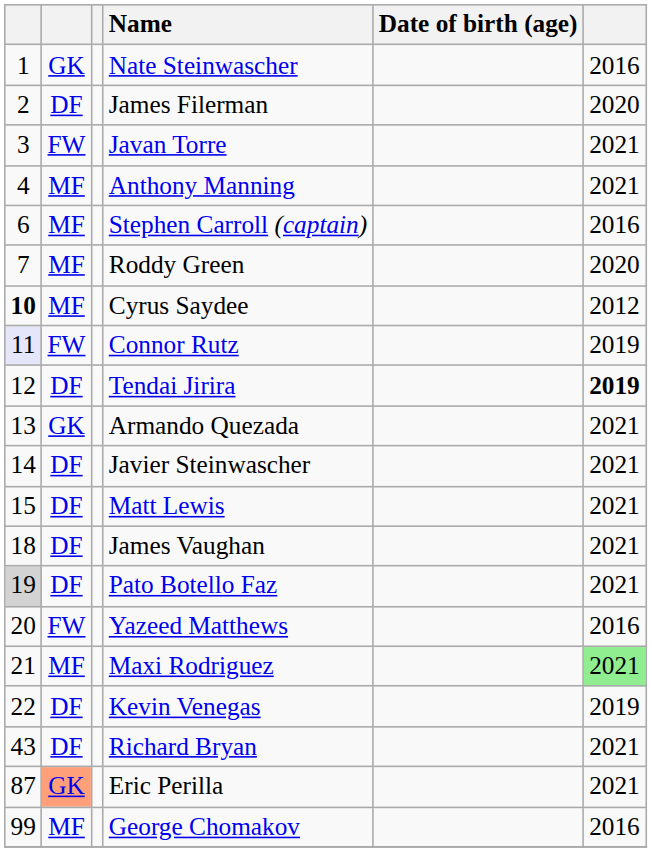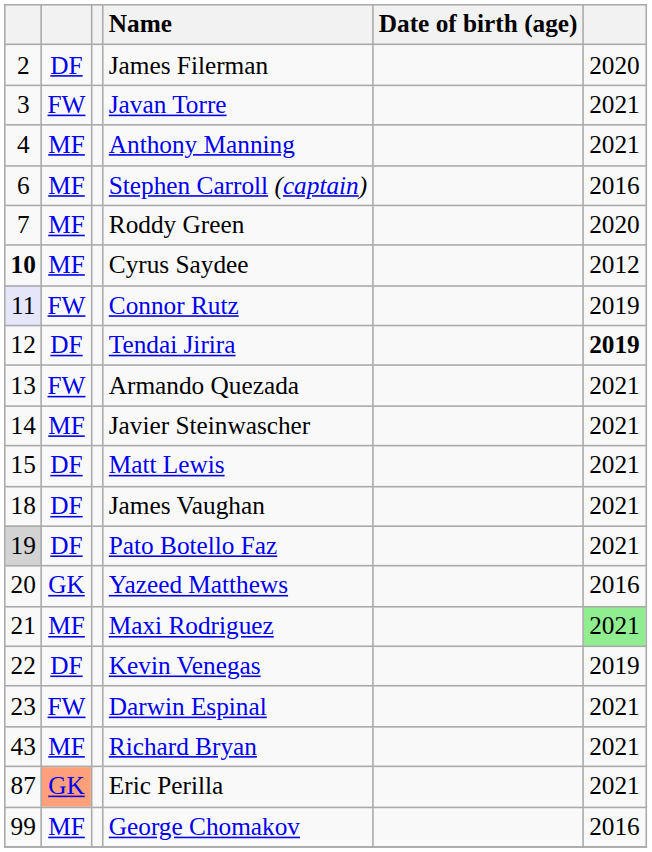 <table class="wikitable sortable" style="text-align:center;">
 <tr>
 <th></th>
 <th></th>
 <th></th>
 <th style="text-align:left;">Name</th>
 <th style="text-align:left;">Date of birth (age)</th>
 <th></th>
-</tr>
-<tr>
-<td>1</td>
-<td><a href='#'>GK</a></td>
-<td></td>
-<td data-sort-value="Steinwascher, Nathan" style="text-align:left;"><a href='#'>Nate Steinwascher</a></td>
-<td style="text-align:left;"></td>
-<td>2016</td>
 </tr>
 <tr>
 <td>2</td>
 <td><a href='#'>DF</a></td>
 <td></td>
 <td data-sort-value="Filerman, James" style="text-align:left;">James Filerman</td>
 <td style="text-align:left;"></td>
 <td>2020</td>
 </tr>
 <tr>
 <td>3</td>
 <td><a href='#'>FW</a></td>
 <td></td>
 <td data-sort-value="Torre, Javan" style="text-align:left;"><a href='#'>Javan Torre</a></td>
 <td style="text-align:left;"></td>
 <td>2021</td>
 </tr>
 <tr>
 <td>4</td>
 <td><a href='#'>MF</a></td>
 <td></td>
 <td data-sort-value="Manning, Anthony" style="text-align:left;"><a href='#'>Anthony Manning</a></td>
 <td style="text-align:left;"></td>
 <td>2021</td>
 </tr>
 <tr>
 <td>6</td>
 <td><a href='#'>MF</a></td>
 <td></td>
 <td data-sort-value="Carroll, Stephen" style="text-align:left;"><a href='#'>Stephen Carroll</a> <em>(<a href='#'>captain</a>)</em></td>
 <td style="text-align:left;"></td>
 <td>2016</td>
 </tr>
 <tr>
 <td>7</td>
 <td><a href='#'>MF</a></td>
 <td></td>
 <td data-sort-value="Green, Roddy" style="text-align:left;">Roddy Green</td>
 <td style="text-align:left;"></td>
 <td>2020</td>
 </tr>
 <tr>
 <td><strong>10</strong></td>
 <td><a href='#'>MF</a></td>
 <td></td>
 <td data-sort-value="Saydee, Cyrus" style="text-align:left;">Cyrus Saydee</td>
 <td style="text-align:left;"></td>
 <td>2012</td>
 </tr>
 <tr>
 <td style="background: lavender;">11</td>
 <td><a href='#'>FW</a></td>
 <td></td>
 <td data-sort-value="Rutz, Connor" style="text-align:left;"><a href='#'>Connor Rutz</a></td>
 <td style="text-align:left;"></td>
 <td>2019</td>
 </tr>
 <tr>
 <td>12</td>
 <td><a href='#'>DF</a></td>
 <td></td>
 <td data-sort-value="Jirira, Tendai" style="text-align:left;"><a href='#'>Tendai Jirira</a></td>
 <td style="text-align:left;"></td>
 <td><strong>2019</strong></td>
 </tr>
 <tr>
 <td>13</td>
-<td><a href='#'>GK</a></td>
+<td><a href='#'>FW</a></td>
 <td></td>
 <td data-sort-value="Quezada, Armando" style="text-align:left;">Armando Quezada</td>
 <td style="text-align:left;"></td>
 <td>2021</td>
 </tr>
 <tr>
 <td>14</td>
-<td><a href='#'>DF</a></td>
+<td><a href='#'>MF</a></td>
 <td></td>
 <td data-sort-value="Steinwascher, Javier" style="text-align:left;">Javier Steinwascher</td>
 <td style="text-align:left;"></td>
 <td>2021</td>
 </tr>
 <tr>
 <td>15</td>
 <td><a href='#'>DF</a></td>
 <td></td>
 <td data-sort-value="Lewis, Matt" style="text-align:left;"><a href='#'>Matt Lewis</a></td>
 <td style="text-align:left;"></td>
 <td>2021</td>
 </tr>
 <tr>
 <td>18</td>
 <td><a href='#'>DF</a></td>
 <td></td>
 <td data-sort-value="Vaughan, James" style="text-align:left;">James Vaughan</td>
 <td style="text-align:left;"></td>
 <td>2021</td>
 </tr>
 <tr>
 <td style="background: lightgrey;">19</td>
 <td><a href='#'>DF</a></td>
 <td></td>
 <td data-sort-value="Botello Faz, Pato" style="text-align:left;"><a href='#'>Pato Botello Faz</a></td>
 <td style="text-align:left;"></td>
 <td>2021</td>
 </tr>
 <tr>
 <td>20</td>
-<td><a href='#'>FW</a></td>
+<td><a href='#'>GK</a></td>
 <td></td>
 <td data-sort-value="Matthews, Yazeed" style="text-align:left;"><a href='#'>Yazeed Matthews</a></td>
 <td style="text-align:left;"></td>
 <td>2016</td>
 </tr>
 <tr>
 <td>21</td>
 <td><a href='#'>MF</a></td>
 <td></td>
 <td data-sort-value="Rodriguez, Maxi" style="text-align:left;"><a href='#'>Maxi Rodriguez</a></td>
 <td style="text-align:left;"></td>
 <td style="background: lightgreen;">2021</td>
 </tr>
 <tr>
 <td>22</td>
 <td><a href='#'>DF</a></td>
 <td></td>
 <td data-sort-value="Venegas, Kevin" style="text-align:left;"><a href='#'>Kevin Venegas</a></td>
 <td style="text-align:left;"></td>
 <td>2019</td>
 </tr>
 <tr>
+<td>23</td>
+<td><a href='#'>FW</a></td>
+<td></td>
+<td data-sort-value="Espinal, Darwin" style="text-align:left;"><a href='#'>Darwin Espinal</a></td>
+<td style="text-align:left;"></td>
+<td>2021</td>
+</tr>
+<tr>
 <td>43</td>
-<td><a href='#'>DF</a></td>
+<td><a href='#'>MF</a></td>
 <td></td>
 <td data-sort-value="Bryan, Richard" style="text-align:left;"><a href='#'>Richard Bryan</a></td>
 <td style="text-align:left;"></td>
 <td>2021</td>
 </tr>
 <tr>
 <td>87</td>
 <td style="background: lightsalmon;"><a href='#'>GK</a></td>
 <td></td>
 <td data-sort-value="Perilla, Eric" style="text-align:left;">Eric Perilla</td>
 <td style="text-align:left;"></td>
 <td>2021</td>
 </tr>
 <tr>
 <td>99</td>
 <td><a href='#'>MF</a></td>
 <td></td>
 <td data-sort-value="Chomakov, George" style="text-align:left;"><a href='#'>George Chomakov</a></td>
 <td style="text-align:left;"></td>
 <td>2016</td>
 </tr>
 <tr>
 </tr>
 </table>
